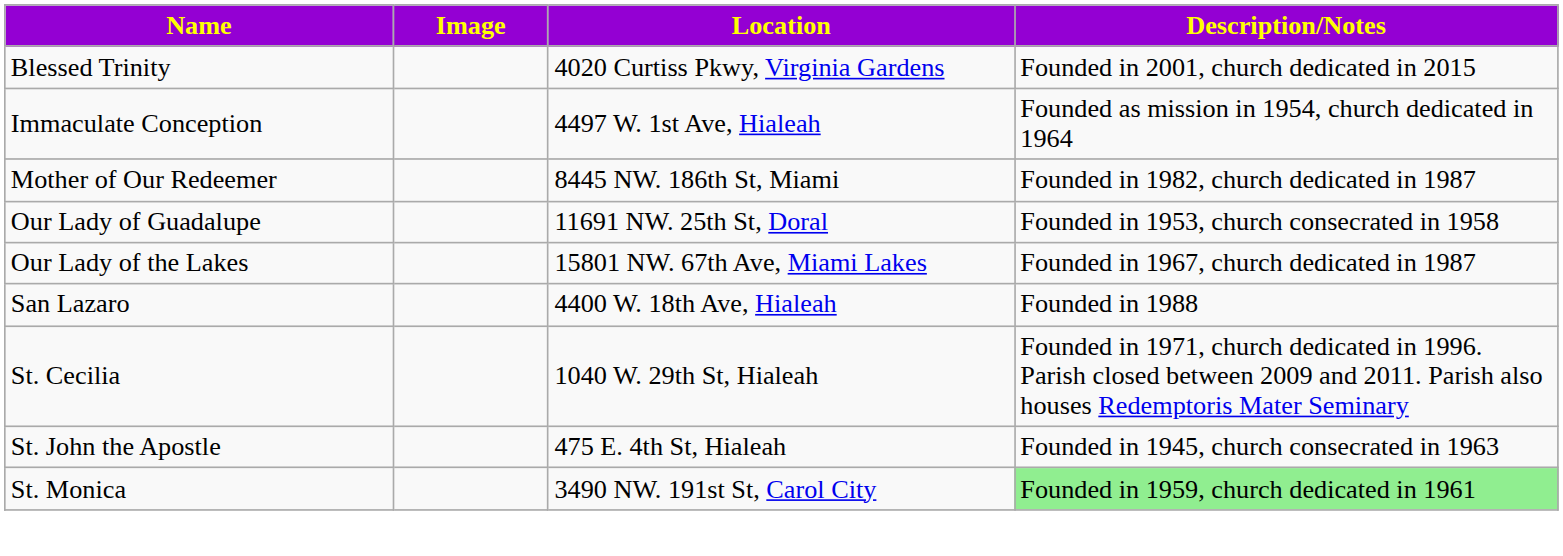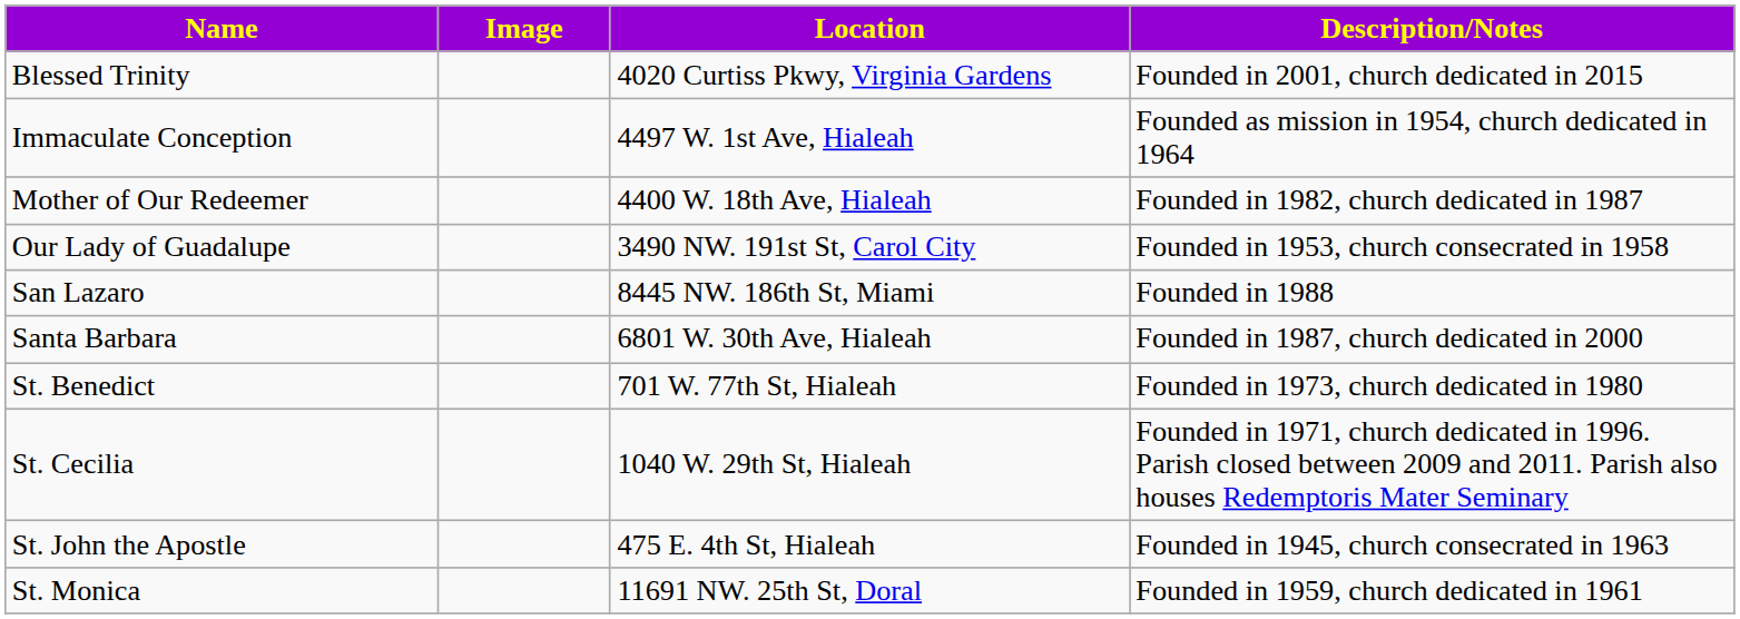 <table class="wikitable sortable" style="width:75%">
 <tr>
 <th style="background:darkviolet; color:yellow;" width="25%"><strong>Name</strong></th>
 <th style="background:darkviolet; color:yellow;" width="10%"><strong>Image</strong></th>
 <th style="background:darkviolet; color:yellow;" width="30%"><strong>Location</strong></th>
 <th style="background:darkviolet; color:yellow;" width="35%"><strong>Description/Notes</strong></th>
 </tr>
 <tr>
 <td>Blessed Trinity</td>
 <td></td>
 <td>4020 Curtiss Pkwy, <a href='#'>Virginia Gardens</a></td>
 <td>Founded in 2001, church dedicated in 2015</td>
 </tr>
 <tr>
 <td>Immaculate Conception</td>
 <td></td>
 <td>4497 W. 1st Ave, <a href='#'>Hialeah</a></td>
 <td>Founded as mission in 1954, church dedicated in 1964</td>
 </tr>
 <tr>
 <td>Mother of Our Redeemer</td>
 <td></td>
-<td>8445 NW. 186th St, Miami</td>
+<td>4400 W. 18th Ave, <a href='#'>Hialeah</a></td>
 <td>Founded in 1982, church dedicated in 1987</td>
 </tr>
 <tr>
 <td>Our Lady of Guadalupe</td>
 <td></td>
-<td>11691 NW. 25th St, <a href='#'>Doral</a></td>
+<td>3490 NW. 191st St, <a href='#'>Carol City</a></td>
 <td>Founded in 1953, church consecrated in 1958</td>
-</tr>
-<tr>
-<td>Our Lady of the Lakes</td>
-<td></td>
-<td>15801 NW. 67th Ave, <a href='#'>Miami Lakes</a></td>
-<td>Founded in 1967, church dedicated in 1987</td>
 </tr>
 <tr>
 <td>San Lazaro</td>
 <td></td>
-<td>4400 W. 18th Ave, <a href='#'>Hialeah</a></td>
+<td>8445 NW. 186th St, Miami</td>
 <td>Founded in 1988</td>
+</tr>
+<tr>
+<td>Santa Barbara</td>
+<td></td>
+<td>6801 W. 30th Ave, Hialeah</td>
+<td>Founded in 1987, church dedicated in 2000</td>
+</tr>
+<tr>
+<td>St. Benedict</td>
+<td></td>
+<td>701 W. 77th St, Hialeah</td>
+<td>Founded in 1973, church dedicated in 1980</td>
 </tr>
 <tr>
 <td>St. Cecilia</td>
 <td></td>
 <td>1040 W. 29th St, Hialeah</td>
 <td>Founded in 1971, church dedicated in 1996. Parish closed between 2009 and 2011. Parish also houses <a href='#'>Redemptoris Mater Seminary</a></td>
 </tr>
 <tr>
 <td>St. John the Apostle</td>
 <td></td>
 <td>475 E. 4th St, Hialeah</td>
 <td>Founded in 1945, church consecrated in 1963</td>
 </tr>
 <tr>
 <td>St. Monica</td>
 <td></td>
-<td>3490 NW. 191st St, <a href='#'>Carol City</a></td>
-<td style="background: lightgreen;">Founded in 1959, church dedicated in 1961</td>
+<td>11691 NW. 25th St, <a href='#'>Doral</a></td>
+<td>Founded in 1959, church dedicated in 1961</td>
 </tr>
 </table>
